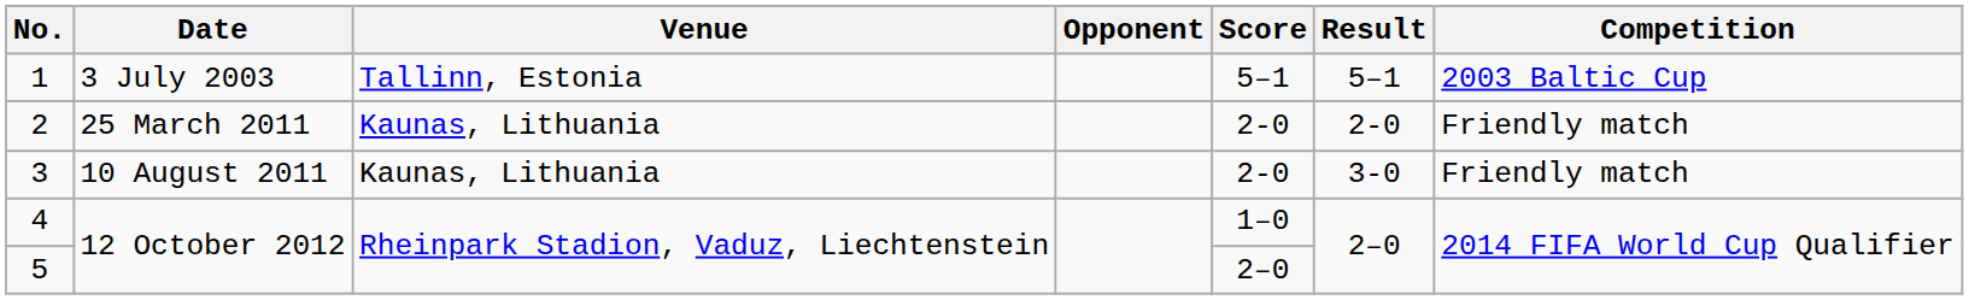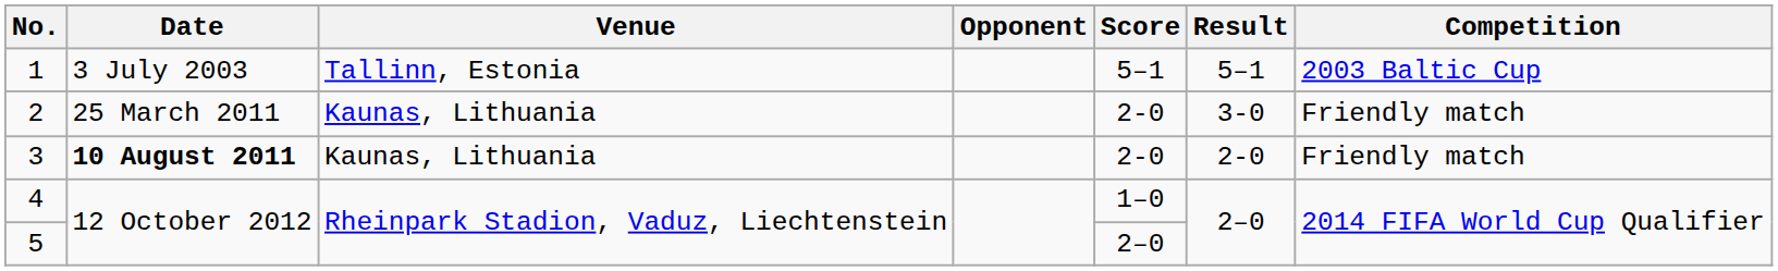 <table class="wikitable sortable">
 <tr>
 <th scope="col">No.</th>
 <th scope="col">Date</th>
 <th scope="col">Venue</th>
 <th scope="col">Opponent</th>
 <th scope="col">Score</th>
 <th scope="col">Result</th>
 <th scope="col">Competition</th>
 </tr>
 <tr>
 <td align="center">1</td>
 <td>3 July 2003</td>
 <td><a href='#'>Tallinn</a>, Estonia</td>
 <td></td>
 <td align="center">5–1</td>
 <td align="center">5–1</td>
 <td><a href='#'>2003 Baltic Cup</a></td>
 </tr>
 <tr>
 <td align="center">2</td>
 <td>25 March 2011</td>
 <td><a href='#'>Kaunas</a>, Lithuania</td>
 <td></td>
 <td align="center">2-0</td>
-<td align="center">2-0</td>
+<td align="center">3-0</td>
 <td>Friendly match</td>
 </tr>
 <tr>
 <td align="center">3</td>
-<td>10 August 2011</td>
+<td><strong>10 August 2011</strong></td>
 <td>Kaunas, Lithuania</td>
 <td></td>
 <td align="center">2-0</td>
-<td align="center">3-0</td>
+<td align="center">2-0</td>
 <td>Friendly match</td>
 </tr>
 <tr>
 <td align="center">4</td>
 <td rowspan="2">12 October 2012</td>
 <td rowspan="2"><a href='#'>Rheinpark Stadion</a>, <a href='#'>Vaduz</a>, Liechtenstein</td>
 <td rowspan="2"></td>
 <td align="center">1–0</td>
 <td rowspan="2" style="text-align:center">2–0</td>
 <td rowspan="2"><a href='#'>2014 FIFA World Cup</a> Qualifier</td>
 </tr>
 <tr>
 <td align="center">5</td>
 <td align="center">2–0</td>
 </tr>
 </table>
